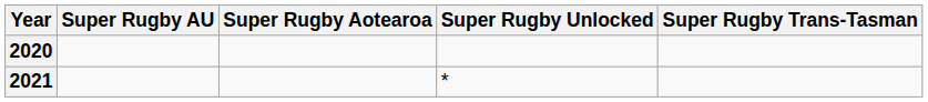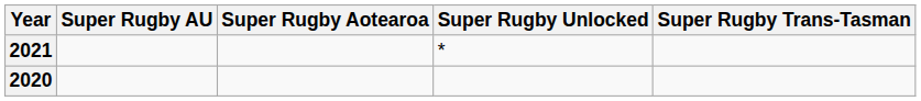 <table class="wikitable">
 <tr>
 <th>Year</th>
 <th>Super Rugby AU</th>
 <th>Super Rugby Aotearoa</th>
 <th>Super Rugby Unlocked</th>
 <th>Super Rugby Trans-Tasman</th>
 </tr>
 <tr>
+<th>2021</th>
+<td></td>
+<td></td>
+<td>*</td>
+<td></td>
+</tr>
+<tr>
 <th>2020</th>
 <td></td>
 <td></td>
 <td></td>
 <td></td>
 </tr>
-<tr>
-<th>2021</th>
-<td></td>
-<td></td>
-<td>*</td>
-<td></td>
-</tr>
 </table>
